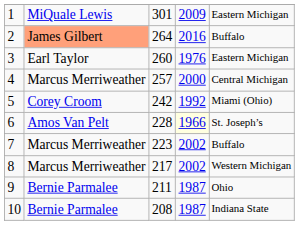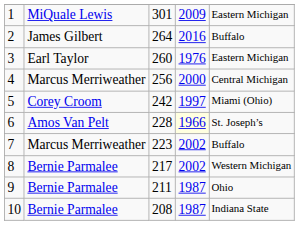 <table class="wikitable">
 <tr>
 </tr>
 <tr>
 <td>1</td>
 <td><a href='#'>MiQuale Lewis</a></td>
 <td>301</td>
 <td><a href='#'>2009</a></td>
 <td style="font-size:80%;">Eastern Michigan</td>
 </tr>
 <tr>
 <td>2</td>
-<td style="background: lightsalmon;">James Gilbert</td>
+<td>James Gilbert</td>
 <td>264</td>
 <td><a href='#'>2016</a></td>
 <td style="font-size:80%;">Buffalo</td>
 </tr>
 <tr>
 <td>3</td>
 <td>Earl Taylor</td>
 <td>260</td>
 <td><a href='#'>1976</a></td>
 <td style="font-size:80%;">Eastern Michigan</td>
 </tr>
 <tr>
 <td>4</td>
 <td>Marcus Merriweather</td>
-<td>257</td>
+<td>256</td>
 <td><a href='#'>2000</a></td>
 <td style="font-size:80%;">Central Michigan</td>
 </tr>
 <tr>
 <td>5</td>
 <td><a href='#'>Corey Croom</a></td>
 <td>242</td>
-<td><a href='#'>1992</a></td>
+<td><a href='#'>1997</a></td>
 <td style="font-size:80%;">Miami (Ohio)</td>
 </tr>
 <tr>
 <td>6</td>
 <td><a href='#'>Amos Van Pelt</a></td>
 <td>228</td>
 <td style="background: lightyellow;"><a href='#'>1966</a></td>
 <td style="font-size:80%;">St. Joseph’s</td>
 </tr>
 <tr>
 <td>7</td>
 <td>Marcus Merriweather</td>
 <td>223</td>
 <td><a href='#'>2002</a></td>
 <td style="font-size:80%;">Buffalo</td>
 </tr>
 <tr>
 <td>8</td>
-<td>Marcus Merriweather</td>
+<td><a href='#'>Bernie Parmalee</a></td>
 <td>217</td>
 <td><a href='#'>2002</a></td>
 <td style="font-size:80%;">Western Michigan</td>
 </tr>
 <tr>
 <td>9</td>
 <td><a href='#'>Bernie Parmalee</a></td>
 <td>211</td>
 <td><a href='#'>1987</a></td>
 <td style="font-size:80%;">Ohio</td>
 </tr>
 <tr>
 <td>10</td>
 <td><a href='#'>Bernie Parmalee</a></td>
 <td>208</td>
 <td><a href='#'>1987</a></td>
 <td style="font-size:80%;">Indiana State</td>
 </tr>
 </table>
